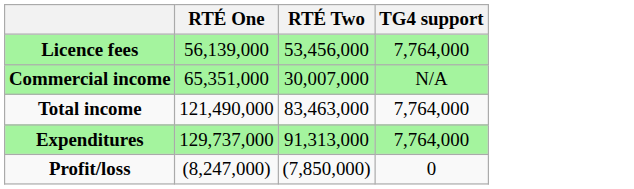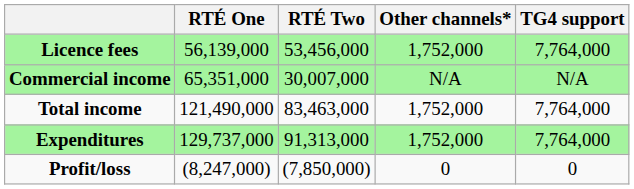 <table class="wikitable">
 <tr>
 <th></th>
 <th>RTÉ One</th>
 <th>RTÉ Two</th>
+<th>Other channels*</th>
 <th>TG4 support</th>
 </tr>
 <tr style="text-align:center; background:#a4f49e;">
 <td><strong>Licence fees</strong></td>
 <td>56,139,000</td>
 <td>53,456,000</td>
+<td>1,752,000</td>
 <td>7,764,000</td>
 </tr>
 <tr style="text-align:center; background:#a4f49e;">
 <td><strong>Commercial income</strong></td>
 <td>65,351,000</td>
 <td>30,007,000</td>
 <td>N/A</td>
+<td>N/A</td>
 </tr>
 <tr align=center>
 <td><strong>Total income</strong></td>
 <td>121,490,000</td>
 <td>83,463,000</td>
+<td>1,752,000</td>
 <td>7,764,000</td>
 </tr>
 <tr style="text-align:center; background:#a4f49e;">
 <td><strong>Expenditures</strong></td>
 <td>129,737,000</td>
 <td>91,313,000</td>
+<td>1,752,000</td>
 <td>7,764,000</td>
 </tr>
 <tr align=center>
 <td><strong>Profit/loss</strong></td>
 <td>(8,247,000)</td>
 <td>(7,850,000)</td>
 <td>0</td>
+<td>0</td>
 </tr>
 </table>
